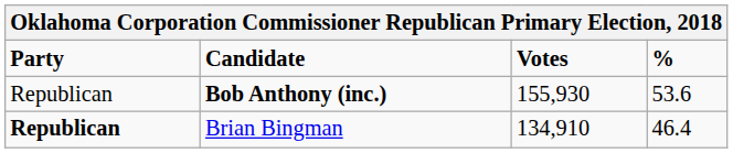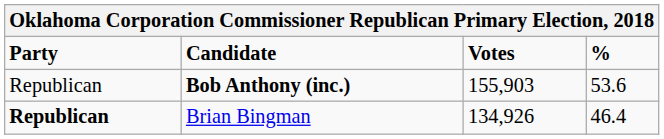 <table class="wikitable">
 <tr>
 <th colspan="4">Oklahoma Corporation Commissioner Republican Primary Election, 2018</th>
 </tr>
 <tr>
 <td><strong>Party</strong></td>
 <td><strong>Candidate</strong></td>
 <td><strong>Votes</strong></td>
 <td><strong>%</strong></td>
 </tr>
 <tr>
 <td>Republican</td>
 <td><strong>Bob Anthony (inc.)</strong></td>
-<td>155,930</td>
+<td>155,903</td>
 <td>53.6</td>
 </tr>
 <tr>
 <td><strong>Republican</strong></td>
 <td><a href='#'>Brian Bingman</a></td>
-<td>134,910</td>
+<td>134,926</td>
 <td>46.4</td>
 </tr>
 </table>
